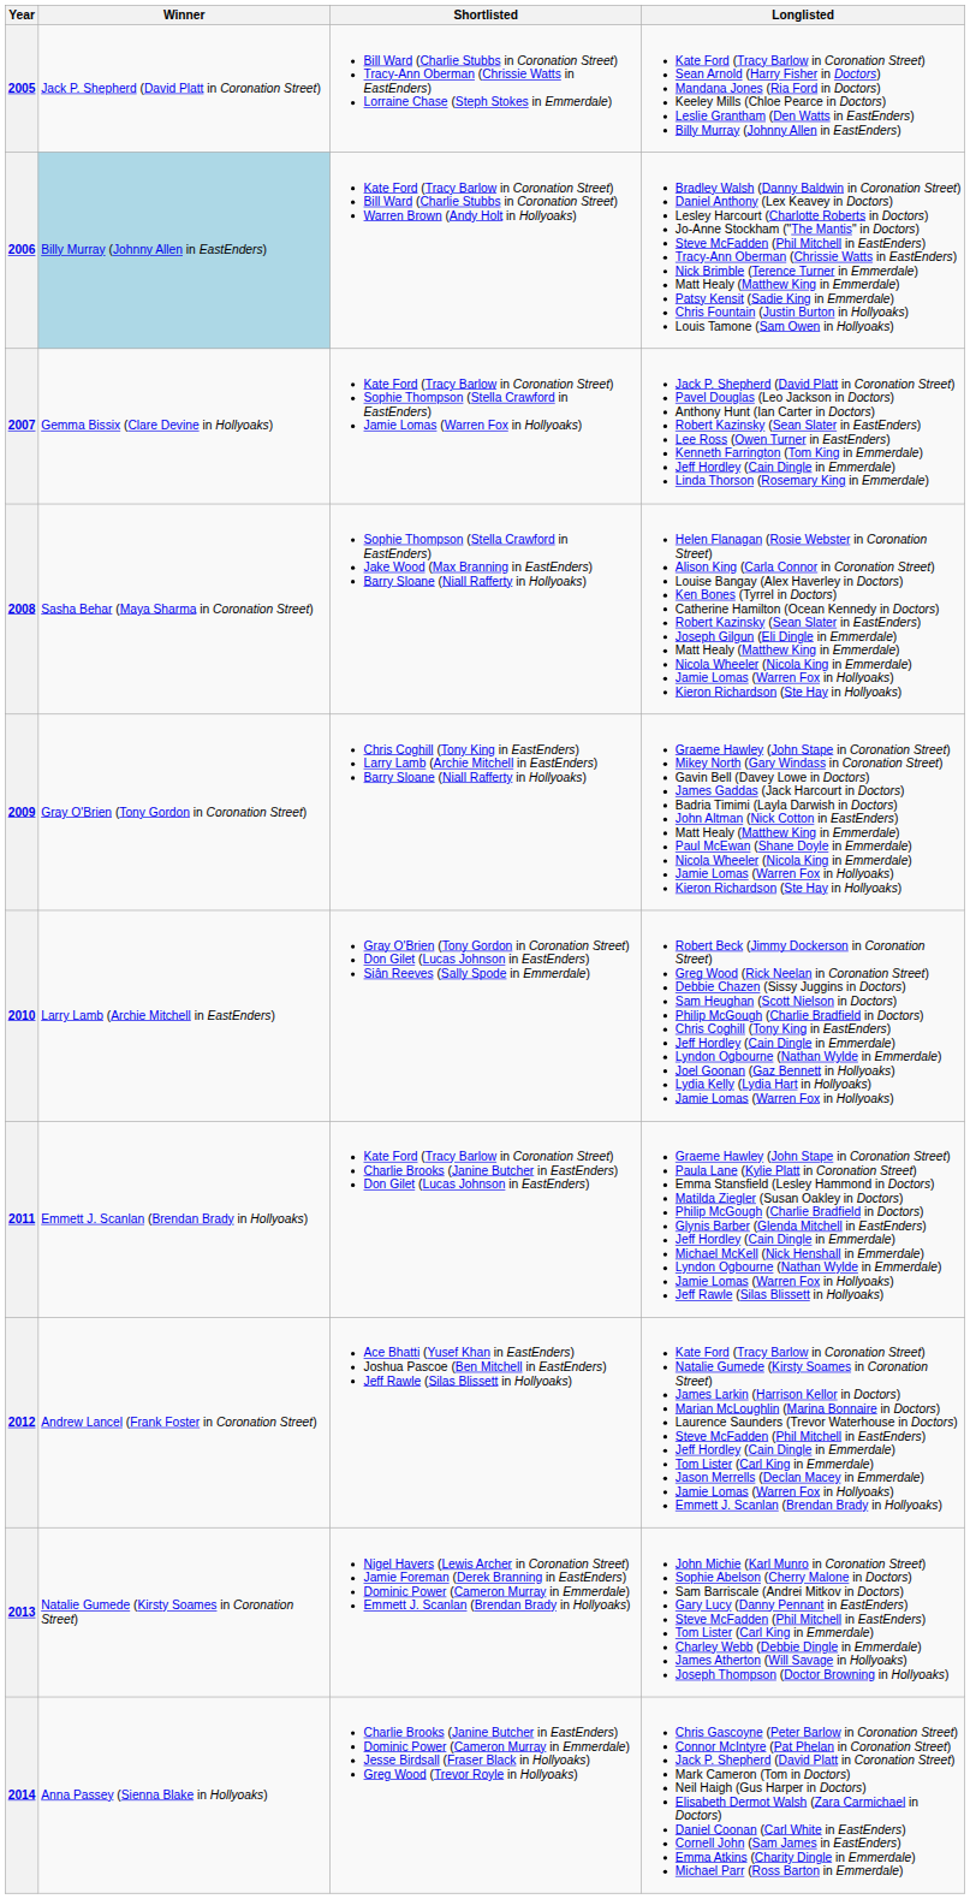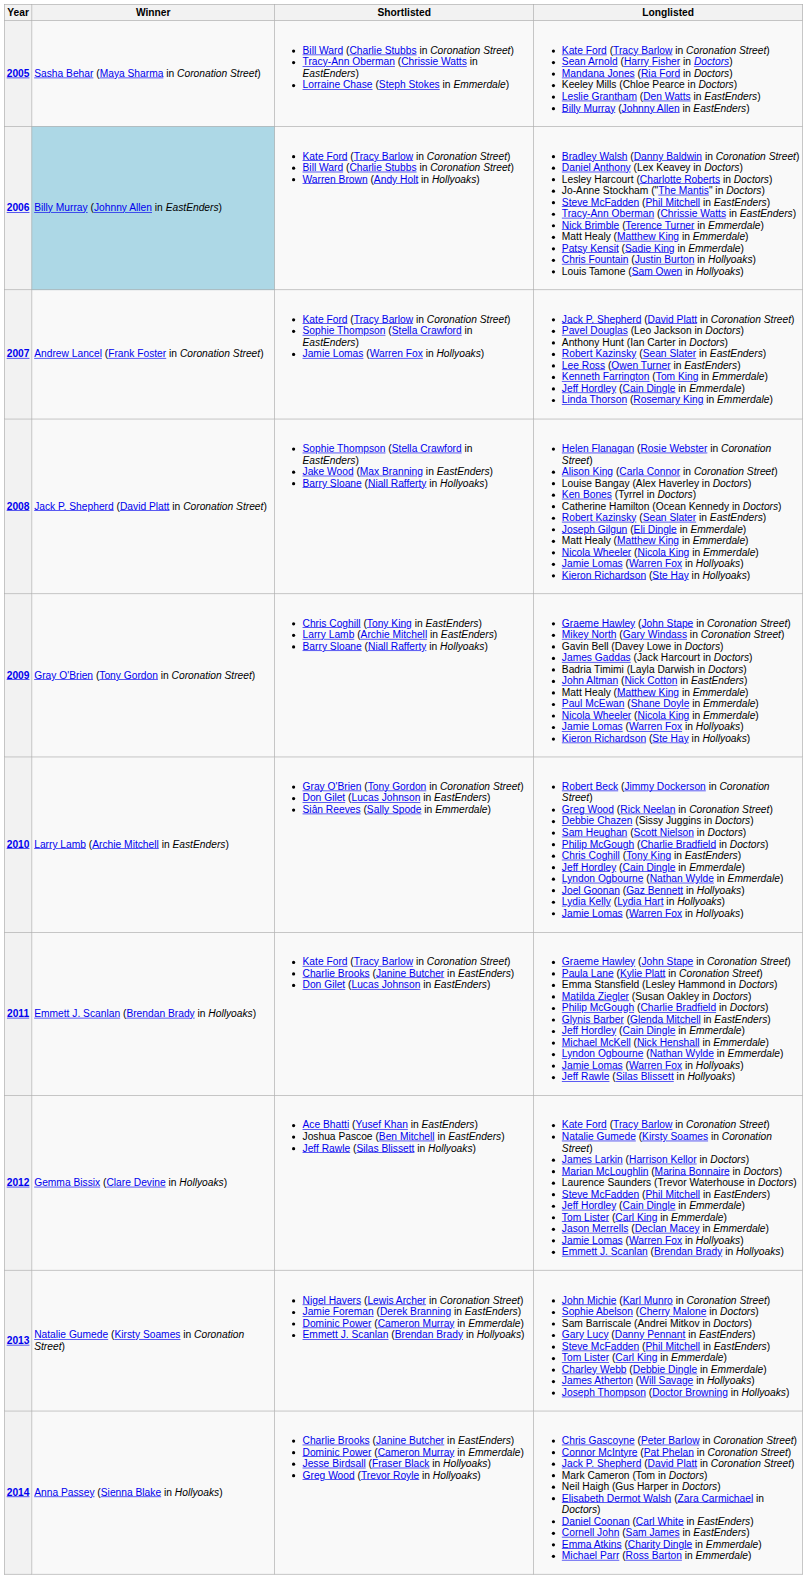 <table class="wikitable">
 <tr>
 <th>Year</th>
 <th>Winner</th>
 <th>Shortlisted</th>
 <th>Longlisted</th>
 </tr>
 <tr>
 <th scope="row"><a href='#'>2005</a></th>
-<td><a href='#'>Jack P. Shepherd</a> (<a href='#'>David Platt</a> in <em>Coronation Street</em>)</td>
+<td><a href='#'>Sasha Behar</a> (<a href='#'>Maya Sharma</a> in <em>Coronation Street</em>)</td>
 <td valign="top"><br><ul><li><a href='#'>Bill Ward</a> (<a href='#'>Charlie Stubbs</a> in <em>Coronation Street</em>)</li><li><a href='#'>Tracy-Ann Oberman</a> (<a href='#'>Chrissie Watts</a> in <em>EastEnders</em>)</li><li><a href='#'>Lorraine Chase</a> (<a href='#'>Steph Stokes</a> in <em>Emmerdale</em>)</li></ul></td>
 <td valign="top"><br><ul><li><a href='#'>Kate Ford</a> (<a href='#'>Tracy Barlow</a> in <em>Coronation Street</em>)</li><li><a href='#'>Sean Arnold</a> (<a href='#'>Harry Fisher</a> in <em><a href='#'>Doctors</a></em>)</li><li><a href='#'>Mandana Jones</a> (<a href='#'>Ria Ford</a> in <em>Doctors</em>)</li><li>Keeley Mills (Chloe Pearce in <em>Doctors</em>)</li><li><a href='#'>Leslie Grantham</a> (<a href='#'>Den Watts</a> in <em>EastEnders</em>)</li><li><a href='#'>Billy Murray</a> (<a href='#'>Johnny Allen</a> in <em>EastEnders</em>)</li></ul></td>
 </tr>
 <tr>
 <th scope="row"><a href='#'>2006</a></th>
 <td style="background: lightblue;"><a href='#'>Billy Murray</a> (<a href='#'>Johnny Allen</a> in <em>EastEnders</em>)</td>
 <td valign="top"><br><ul><li><a href='#'>Kate Ford</a> (<a href='#'>Tracy Barlow</a> in <em>Coronation Street</em>)</li><li><a href='#'>Bill Ward</a> (<a href='#'>Charlie Stubbs</a> in <em>Coronation Street</em>)</li><li><a href='#'>Warren Brown</a> (<a href='#'>Andy Holt</a> in <em>Hollyoaks</em>)</li></ul></td>
 <td valign="top"><br><ul><li><a href='#'>Bradley Walsh</a> (<a href='#'>Danny Baldwin</a> in <em>Coronation Street</em>)</li><li><a href='#'>Daniel Anthony</a> (Lex Keavey in <em>Doctors</em>)</li><li>Lesley Harcourt (<a href='#'>Charlotte Roberts</a> in <em>Doctors</em>)</li><li>Jo-Anne Stockham ("<a href='#'>The Mantis</a>" in <em>Doctors</em>)</li><li><a href='#'>Steve McFadden</a> (<a href='#'>Phil Mitchell</a> in <em>EastEnders</em>)</li><li><a href='#'>Tracy-Ann Oberman</a> (<a href='#'>Chrissie Watts</a> in <em>EastEnders</em>)</li><li><a href='#'>Nick Brimble</a> (<a href='#'>Terence Turner</a> in <em>Emmerdale</em>)</li><li>Matt Healy (<a href='#'>Matthew King</a> in <em>Emmerdale</em>)</li><li><a href='#'>Patsy Kensit</a> (<a href='#'>Sadie King</a> in <em>Emmerdale</em>)</li><li><a href='#'>Chris Fountain</a> (<a href='#'>Justin Burton</a> in <em>Hollyoaks</em>)</li><li>Louis Tamone (<a href='#'>Sam Owen</a> in <em>Hollyoaks</em>)</li></ul></td>
 </tr>
 <tr>
 <th scope="row"><a href='#'>2007</a></th>
-<td><a href='#'>Gemma Bissix</a> (<a href='#'>Clare Devine</a> in <em>Hollyoaks</em>)</td>
+<td><a href='#'>Andrew Lancel</a> (<a href='#'>Frank Foster</a> in <em>Coronation Street</em>)</td>
 <td valign="top"><br><ul><li><a href='#'>Kate Ford</a> (<a href='#'>Tracy Barlow</a> in <em>Coronation Street</em>)</li><li><a href='#'>Sophie Thompson</a> (<a href='#'>Stella Crawford</a> in <em>EastEnders</em>)</li><li><a href='#'>Jamie Lomas</a> (<a href='#'>Warren Fox</a> in <em>Hollyoaks</em>)</li></ul></td>
 <td valign="top"><br><ul><li><a href='#'>Jack P. Shepherd</a> (<a href='#'>David Platt</a> in <em>Coronation Street</em>)</li><li><a href='#'>Pavel Douglas</a> (Leo Jackson in <em>Doctors</em>)</li><li>Anthony Hunt (Ian Carter in <em>Doctors</em>)</li><li><a href='#'>Robert Kazinsky</a> (<a href='#'>Sean Slater</a> in <em>EastEnders</em>)</li><li><a href='#'>Lee Ross</a> (<a href='#'>Owen Turner</a> in <em>EastEnders</em>)</li><li><a href='#'>Kenneth Farrington</a> (<a href='#'>Tom King</a> in <em>Emmerdale</em>)</li><li><a href='#'>Jeff Hordley</a> (<a href='#'>Cain Dingle</a> in <em>Emmerdale</em>)</li><li><a href='#'>Linda Thorson</a> (<a href='#'>Rosemary King</a> in <em>Emmerdale</em>)</li></ul></td>
 </tr>
 <tr>
 <th scope="row"><a href='#'>2008</a></th>
-<td><a href='#'>Sasha Behar</a> (<a href='#'>Maya Sharma</a> in <em>Coronation Street</em>)</td>
+<td><a href='#'>Jack P. Shepherd</a> (<a href='#'>David Platt</a> in <em>Coronation Street</em>)</td>
 <td valign="top"><br><ul><li><a href='#'>Sophie Thompson</a> (<a href='#'>Stella Crawford</a> in <em>EastEnders</em>)</li><li><a href='#'>Jake Wood</a> (<a href='#'>Max Branning</a> in <em>EastEnders</em>)</li><li><a href='#'>Barry Sloane</a> (<a href='#'>Niall Rafferty</a> in <em>Hollyoaks</em>)</li></ul></td>
 <td valign="top"><br><ul><li><a href='#'>Helen Flanagan</a> (<a href='#'>Rosie Webster</a> in <em>Coronation Street</em>)</li><li><a href='#'>Alison King</a> (<a href='#'>Carla Connor</a> in <em>Coronation Street</em>)</li><li>Louise Bangay (Alex Haverley in <em>Doctors</em>)</li><li><a href='#'>Ken Bones</a> (Tyrrel in <em>Doctors</em>)</li><li>Catherine Hamilton (Ocean Kennedy in <em>Doctors</em>)</li><li><a href='#'>Robert Kazinsky</a> (<a href='#'>Sean Slater</a> in <em>EastEnders</em>)</li><li><a href='#'>Joseph Gilgun</a> (<a href='#'>Eli Dingle</a> in <em>Emmerdale</em>)</li><li>Matt Healy (<a href='#'>Matthew King</a> in <em>Emmerdale</em>)</li><li><a href='#'>Nicola Wheeler</a> (<a href='#'>Nicola King</a> in <em>Emmerdale</em>)</li><li><a href='#'>Jamie Lomas</a> (<a href='#'>Warren Fox</a> in <em>Hollyoaks</em>)</li><li><a href='#'>Kieron Richardson</a> (<a href='#'>Ste Hay</a> in <em>Hollyoaks</em>)</li></ul></td>
 </tr>
 <tr>
 <th scope="row"><a href='#'>2009</a></th>
 <td><a href='#'>Gray O'Brien</a> (<a href='#'>Tony Gordon</a> in <em>Coronation Street</em>)</td>
 <td valign="top"><br><ul><li><a href='#'>Chris Coghill</a> (<a href='#'>Tony King</a> in <em>EastEnders</em>)</li><li><a href='#'>Larry Lamb</a> (<a href='#'>Archie Mitchell</a> in <em>EastEnders</em>)</li><li><a href='#'>Barry Sloane</a> (<a href='#'>Niall Rafferty</a> in <em>Hollyoaks</em>)</li></ul></td>
 <td valign="top"><br><ul><li><a href='#'>Graeme Hawley</a> (<a href='#'>John Stape</a> in <em>Coronation Street</em>)</li><li><a href='#'>Mikey North</a> (<a href='#'>Gary Windass</a> in <em>Coronation Street</em>)</li><li>Gavin Bell (Davey Lowe in <em>Doctors</em>)</li><li><a href='#'>James Gaddas</a> (Jack Harcourt in <em>Doctors</em>)</li><li>Badria Timimi (Layla Darwish in <em>Doctors</em>)</li><li><a href='#'>John Altman</a> (<a href='#'>Nick Cotton</a> in <em>EastEnders</em>)</li><li>Matt Healy (<a href='#'>Matthew King</a> in <em>Emmerdale</em>)</li><li><a href='#'>Paul McEwan</a> (<a href='#'>Shane Doyle</a> in <em>Emmerdale</em>)</li><li><a href='#'>Nicola Wheeler</a> (<a href='#'>Nicola King</a> in <em>Emmerdale</em>)</li><li><a href='#'>Jamie Lomas</a> (<a href='#'>Warren Fox</a> in <em>Hollyoaks</em>)</li><li><a href='#'>Kieron Richardson</a> (<a href='#'>Ste Hay</a> in <em>Hollyoaks</em>)</li></ul></td>
 </tr>
 <tr>
 <th scope="row"><a href='#'>2010</a></th>
 <td><a href='#'>Larry Lamb</a> (<a href='#'>Archie Mitchell</a> in <em>EastEnders</em>)</td>
 <td valign="top"><br><ul><li><a href='#'>Gray O'Brien</a> (<a href='#'>Tony Gordon</a> in <em>Coronation Street</em>)</li><li><a href='#'>Don Gilet</a> (<a href='#'>Lucas Johnson</a> in <em>EastEnders</em>)</li><li><a href='#'>Siân Reeves</a> (<a href='#'>Sally Spode</a> in <em>Emmerdale</em>)</li></ul></td>
 <td valign="top"><br><ul><li><a href='#'>Robert Beck</a> (<a href='#'>Jimmy Dockerson</a> in <em>Coronation Street</em>)</li><li><a href='#'>Greg Wood</a> (<a href='#'>Rick Neelan</a> in <em>Coronation Street</em>)</li><li><a href='#'>Debbie Chazen</a> (Sissy Juggins in <em>Doctors</em>)</li><li><a href='#'>Sam Heughan</a> (<a href='#'>Scott Nielson</a> in <em>Doctors</em>)</li><li><a href='#'>Philip McGough</a> (<a href='#'>Charlie Bradfield</a> in <em>Doctors</em>)</li><li><a href='#'>Chris Coghill</a> (<a href='#'>Tony King</a> in <em>EastEnders</em>)</li><li><a href='#'>Jeff Hordley</a> (<a href='#'>Cain Dingle</a> in <em>Emmerdale</em>)</li><li><a href='#'>Lyndon Ogbourne</a> (<a href='#'>Nathan Wylde</a> in <em>Emmerdale</em>)</li><li><a href='#'>Joel Goonan</a> (<a href='#'>Gaz Bennett</a> in <em>Hollyoaks</em>)</li><li><a href='#'>Lydia Kelly</a> (<a href='#'>Lydia Hart</a> in <em>Hollyoaks</em>)</li><li><a href='#'>Jamie Lomas</a> (<a href='#'>Warren Fox</a> in <em>Hollyoaks</em>)</li></ul></td>
 </tr>
 <tr>
 <th scope="row"><a href='#'>2011</a></th>
 <td><a href='#'>Emmett J. Scanlan</a> (<a href='#'>Brendan Brady</a> in <em>Hollyoaks</em>)</td>
 <td valign="top"><br><ul><li><a href='#'>Kate Ford</a> (<a href='#'>Tracy Barlow</a> in <em>Coronation Street</em>)</li><li><a href='#'>Charlie Brooks</a> (<a href='#'>Janine Butcher</a> in <em>EastEnders</em>)</li><li><a href='#'>Don Gilet</a> (<a href='#'>Lucas Johnson</a> in <em>EastEnders</em>)</li></ul></td>
 <td valign="top"><br><ul><li><a href='#'>Graeme Hawley</a> (<a href='#'>John Stape</a> in <em>Coronation Street</em>)</li><li><a href='#'>Paula Lane</a> (<a href='#'>Kylie Platt</a> in <em>Coronation Street</em>)</li><li>Emma Stansfield (Lesley Hammond in <em>Doctors</em>)</li><li><a href='#'>Matilda Ziegler</a> (Susan Oakley in <em>Doctors</em>)</li><li><a href='#'>Philip McGough</a> (<a href='#'>Charlie Bradfield</a> in <em>Doctors</em>)</li><li><a href='#'>Glynis Barber</a> (<a href='#'>Glenda Mitchell</a> in <em>EastEnders</em>)</li><li><a href='#'>Jeff Hordley</a> (<a href='#'>Cain Dingle</a> in <em>Emmerdale</em>)</li><li><a href='#'>Michael McKell</a> (<a href='#'>Nick Henshall</a> in <em>Emmerdale</em>)</li><li><a href='#'>Lyndon Ogbourne</a> (<a href='#'>Nathan Wylde</a> in <em>Emmerdale</em>)</li><li><a href='#'>Jamie Lomas</a> (<a href='#'>Warren Fox</a> in <em>Hollyoaks</em>)</li><li><a href='#'>Jeff Rawle</a> (<a href='#'>Silas Blissett</a> in <em>Hollyoaks</em>)</li></ul></td>
 </tr>
 <tr>
 <th scope="row"><a href='#'>2012</a></th>
-<td><a href='#'>Andrew Lancel</a> (<a href='#'>Frank Foster</a> in <em>Coronation Street</em>)</td>
+<td><a href='#'>Gemma Bissix</a> (<a href='#'>Clare Devine</a> in <em>Hollyoaks</em>)</td>
 <td valign="top"><br><ul><li><a href='#'>Ace Bhatti</a> (<a href='#'>Yusef Khan</a> in <em>EastEnders</em>)</li><li>Joshua Pascoe (<a href='#'>Ben Mitchell</a> in <em>EastEnders</em>)</li><li><a href='#'>Jeff Rawle</a> (<a href='#'>Silas Blissett</a> in <em>Hollyoaks</em>)</li></ul></td>
 <td valign="top"><br><ul><li><a href='#'>Kate Ford</a> (<a href='#'>Tracy Barlow</a> in <em>Coronation Street</em>)</li><li><a href='#'>Natalie Gumede</a> (<a href='#'>Kirsty Soames</a> in <em>Coronation Street</em>)</li><li><a href='#'>James Larkin</a> (<a href='#'>Harrison Kellor</a> in <em>Doctors</em>)</li><li><a href='#'>Marian McLoughlin</a> (<a href='#'>Marina Bonnaire</a> in <em>Doctors</em>)</li><li>Laurence Saunders (Trevor Waterhouse in <em>Doctors</em>)</li><li><a href='#'>Steve McFadden</a> (<a href='#'>Phil Mitchell</a> in <em>EastEnders</em>)</li><li><a href='#'>Jeff Hordley</a> (<a href='#'>Cain Dingle</a> in <em>Emmerdale</em>)</li><li><a href='#'>Tom Lister</a> (<a href='#'>Carl King</a> in <em>Emmerdale</em>)</li><li><a href='#'>Jason Merrells</a> (<a href='#'>Declan Macey</a> in <em>Emmerdale</em>)</li><li><a href='#'>Jamie Lomas</a> (<a href='#'>Warren Fox</a> in <em>Hollyoaks</em>)</li><li><a href='#'>Emmett J. Scanlan</a> (<a href='#'>Brendan Brady</a> in <em>Hollyoaks</em>)</li></ul></td>
 </tr>
 <tr>
 <th scope="row"><a href='#'>2013</a></th>
 <td><a href='#'>Natalie Gumede</a> (<a href='#'>Kirsty Soames</a> in <em>Coronation Street</em>)</td>
 <td valign="top"><br><ul><li><a href='#'>Nigel Havers</a> (<a href='#'>Lewis Archer</a> in <em>Coronation Street</em>)</li><li><a href='#'>Jamie Foreman</a> (<a href='#'>Derek Branning</a> in <em>EastEnders</em>)</li><li><a href='#'>Dominic Power</a> (<a href='#'>Cameron Murray</a> in <em>Emmerdale</em>)</li><li><a href='#'>Emmett J. Scanlan</a> (<a href='#'>Brendan Brady</a> in <em>Hollyoaks</em>)</li></ul></td>
 <td valign="top"><br><ul><li><a href='#'>John Michie</a> (<a href='#'>Karl Munro</a> in <em>Coronation Street</em>)</li><li><a href='#'>Sophie Abelson</a> (<a href='#'>Cherry Malone</a> in <em>Doctors</em>)</li><li>Sam Barriscale (Andrei Mitkov in <em>Doctors</em>)</li><li><a href='#'>Gary Lucy</a> (<a href='#'>Danny Pennant</a> in <em>EastEnders</em>)</li><li><a href='#'>Steve McFadden</a> (<a href='#'>Phil Mitchell</a> in <em>EastEnders</em>)</li><li><a href='#'>Tom Lister</a> (<a href='#'>Carl King</a> in <em>Emmerdale</em>)</li><li><a href='#'>Charley Webb</a> (<a href='#'>Debbie Dingle</a> in <em>Emmerdale</em>)</li><li><a href='#'>James Atherton</a> (<a href='#'>Will Savage</a> in <em>Hollyoaks</em>)</li><li><a href='#'>Joseph Thompson</a> (<a href='#'>Doctor Browning</a> in <em>Hollyoaks</em>)</li></ul></td>
 </tr>
 <tr>
 <th scope="row"><a href='#'>2014</a></th>
 <td><a href='#'>Anna Passey</a> (<a href='#'>Sienna Blake</a> in <em>Hollyoaks</em>)</td>
 <td valign="top"><br><ul><li><a href='#'>Charlie Brooks</a> (<a href='#'>Janine Butcher</a> in <em>EastEnders</em>)</li><li><a href='#'>Dominic Power</a> (<a href='#'>Cameron Murray</a> in <em>Emmerdale</em>)</li><li><a href='#'>Jesse Birdsall</a> (<a href='#'>Fraser Black</a> in <em>Hollyoaks</em>)</li><li><a href='#'>Greg Wood</a> (<a href='#'>Trevor Royle</a> in <em>Hollyoaks</em>)</li></ul></td>
 <td valign="top"><br><ul><li><a href='#'>Chris Gascoyne</a> (<a href='#'>Peter Barlow</a> in <em>Coronation Street</em>)</li><li><a href='#'>Connor McIntyre</a> (<a href='#'>Pat Phelan</a> in <em>Coronation Street</em>)</li><li><a href='#'>Jack P. Shepherd</a> (<a href='#'>David Platt</a> in <em>Coronation Street</em>)</li><li>Mark Cameron (Tom in <em>Doctors</em>)</li><li>Neil Haigh (Gus Harper in <em>Doctors</em>)</li><li><a href='#'>Elisabeth Dermot Walsh</a> (<a href='#'>Zara Carmichael</a> in <em>Doctors</em>)</li><li><a href='#'>Daniel Coonan</a> (<a href='#'>Carl White</a> in <em>EastEnders</em>)</li><li><a href='#'>Cornell John</a> (<a href='#'>Sam James</a> in <em>EastEnders</em>)</li><li><a href='#'>Emma Atkins</a> (<a href='#'>Charity Dingle</a> in <em>Emmerdale</em>)</li><li><a href='#'>Michael Parr</a> (<a href='#'>Ross Barton</a> in <em>Emmerdale</em>)</li></ul></td>
 </tr>
 </table>
